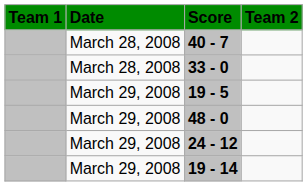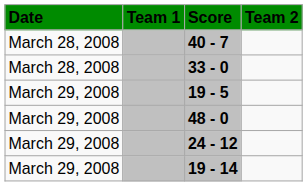 <table class="wikitable" style="margin:0.5em auto; font-size:95%">
 <tr bgcolor="#008B00">
+<td><strong>Date</strong></td>
 <td><strong>Team 1</strong></td>
-<td><strong>Date</strong></td>
 <td><strong>Score</strong></td>
 <td><strong>Team 2</strong></td>
 </tr>
 <tr>
+<td>March 28, 2008</td>
 <td bgcolor="silver"><strong></strong></td>
-<td>March 28, 2008</td>
 <td bgcolor="silver"><strong>40 - 7</strong></td>
 <td></td>
 </tr>
 <tr>
+<td>March 28, 2008</td>
 <td bgcolor="silver"><strong></strong></td>
-<td>March 28, 2008</td>
 <td bgcolor="silver"><strong>33 - 0</strong></td>
 <td></td>
 </tr>
 <tr>
+<td>March 29, 2008</td>
 <td bgcolor="silver"><strong></strong></td>
-<td>March 29, 2008</td>
 <td bgcolor="silver"><strong>19 - 5</strong></td>
 <td></td>
 </tr>
 <tr>
+<td>March 29, 2008</td>
 <td bgcolor="silver"><strong></strong></td>
-<td>March 29, 2008</td>
 <td bgcolor="silver"><strong>48 - 0</strong></td>
 <td></td>
 </tr>
 <tr>
+<td>March 29, 2008</td>
 <td bgcolor="silver"><strong></strong></td>
-<td>March 29, 2008</td>
 <td bgcolor="silver"><strong>24 - 12</strong></td>
 <td></td>
 </tr>
 <tr>
+<td>March 29, 2008</td>
 <td bgcolor="silver"><strong></strong></td>
-<td>March 29, 2008</td>
 <td bgcolor="silver"><strong>19 - 14</strong></td>
 <td></td>
 </tr>
 </table>
